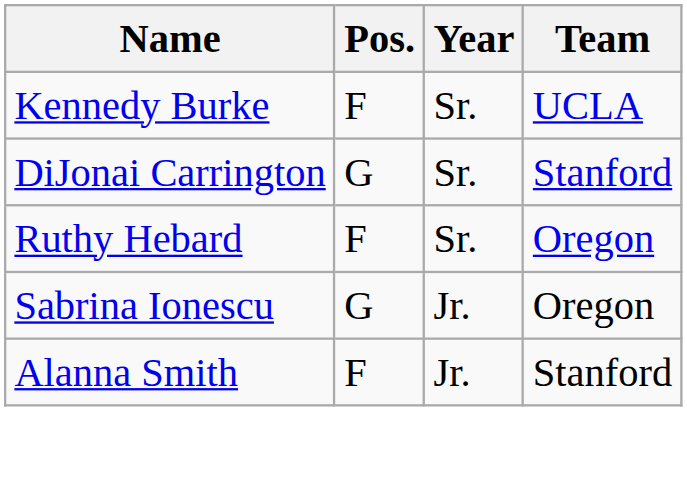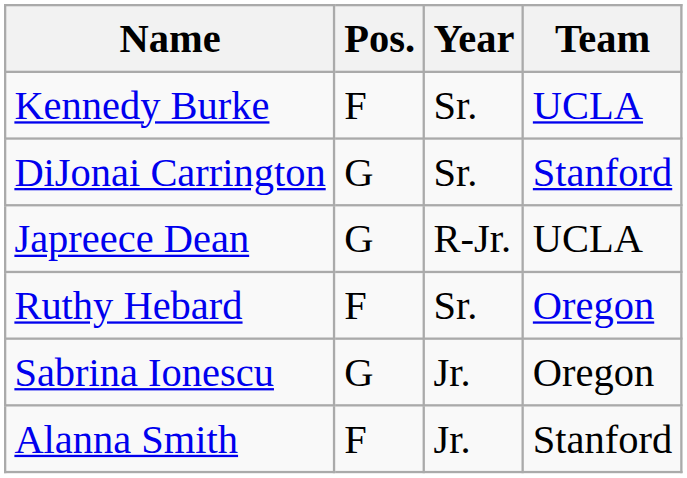 <table class="wikitable sortable" style="font-size:110%;" border="1">
 <tr>
 <th>Name</th>
 <th>Pos.</th>
 <th>Year</th>
 <th>Team</th>
 </tr>
 <tr>
 <td><a href='#'>Kennedy Burke</a></td>
 <td>F</td>
 <td>Sr.</td>
 <td><a href='#'>UCLA</a></td>
 </tr>
 <tr>
 <td><a href='#'>DiJonai Carrington</a></td>
 <td>G</td>
 <td>Sr.</td>
 <td><a href='#'>Stanford</a></td>
 </tr>
 <tr>
+<td><a href='#'>Japreece Dean</a></td>
+<td>G</td>
+<td>R-Jr.</td>
+<td>UCLA</td>
+</tr>
+<tr>
 <td><a href='#'>Ruthy Hebard</a></td>
 <td>F</td>
 <td>Sr.</td>
 <td><a href='#'>Oregon</a></td>
 </tr>
 <tr>
 <td><a href='#'>Sabrina Ionescu</a></td>
 <td>G</td>
 <td>Jr.</td>
 <td>Oregon</td>
 </tr>
 <tr>
 <td><a href='#'>Alanna Smith</a></td>
 <td>F</td>
 <td>Jr.</td>
 <td>Stanford</td>
 </tr>
 </table>
